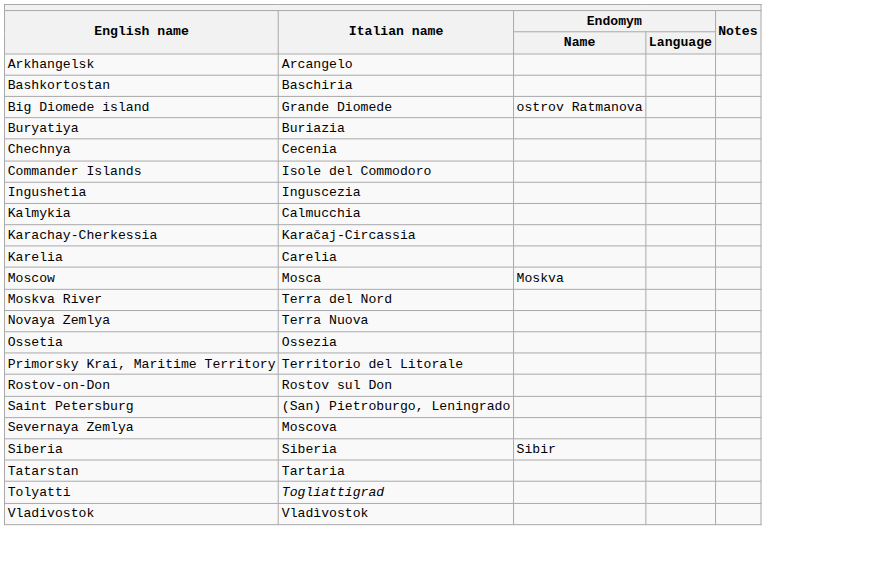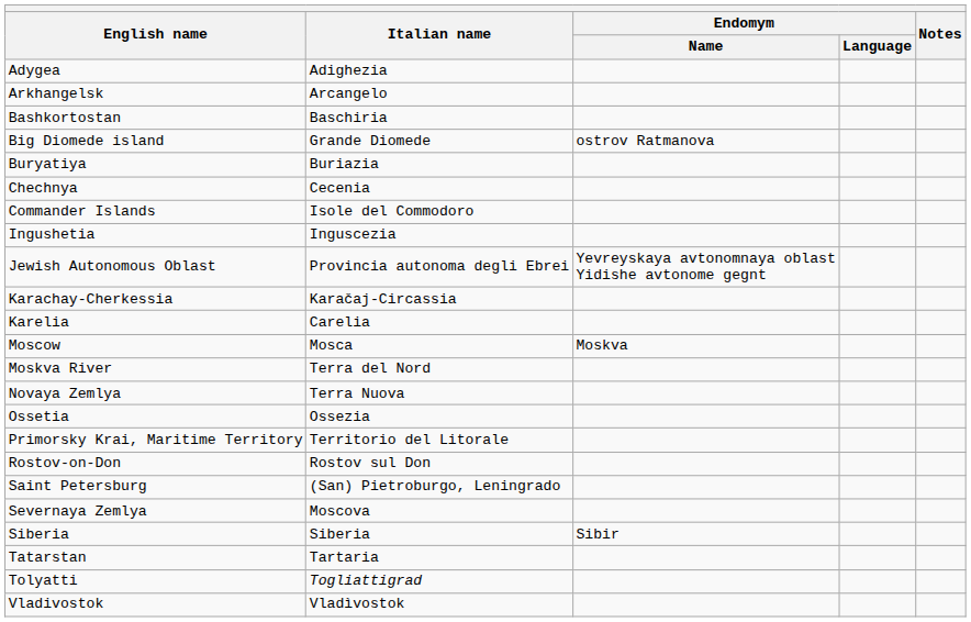 <table class="wikitable sortable">
 <tr>
 <th colspan="5"></th>
 </tr>
 <tr>
 <th rowspan="2">English name</th>
 <th rowspan="2">Italian name</th>
 <th colspan="2">Endomym</th>
 <th rowspan="2">Notes</th>
 </tr>
 <tr>
 <th>Name</th>
 <th>Language</th>
+</tr>
+<tr>
+<td>Adygea</td>
+<td>Adighezia</td>
+<td></td>
+<td></td>
+<td></td>
 </tr>
 <tr>
 <td>Arkhangelsk</td>
 <td>Arcangelo</td>
 <td></td>
 <td></td>
 <td></td>
 </tr>
 <tr>
 <td>Bashkortostan</td>
 <td>Baschiria</td>
 <td></td>
 <td></td>
 <td></td>
 </tr>
 <tr>
 <td>Big Diomede island</td>
 <td>Grande Diomede</td>
 <td>ostrov Ratmanova</td>
 <td></td>
 <td></td>
 </tr>
 <tr>
 <td>Buryatiya</td>
 <td>Buriazia</td>
 <td></td>
 <td></td>
 <td></td>
 </tr>
 <tr>
 <td>Chechnya</td>
 <td>Cecenia</td>
 <td></td>
 <td></td>
 <td></td>
 </tr>
 <tr>
 <td>Commander Islands</td>
 <td>Isole del Commodoro</td>
 <td></td>
 <td></td>
 <td></td>
 </tr>
 <tr>
 <td>Ingushetia</td>
 <td>Inguscezia</td>
 <td></td>
 <td></td>
 <td></td>
 </tr>
 <tr>
-<td>Kalmykia</td>
-<td>Calmucchia</td>
-<td></td>
+<td>Jewish Autonomous Oblast</td>
+<td>Provincia autonoma degli Ebrei</td>
+<td>Yevreyskaya avtonomnaya oblast<br>Yidishe avtonome gegnt</td>
 <td></td>
 <td></td>
 </tr>
 <tr>
 <td>Karachay-Cherkessia</td>
 <td>Karačaj-Circassia</td>
 <td></td>
 <td></td>
 <td></td>
 </tr>
 <tr>
 <td>Karelia</td>
 <td>Carelia</td>
 <td></td>
 <td></td>
 <td></td>
 </tr>
 <tr>
 <td>Moscow</td>
 <td>Mosca</td>
 <td>Moskva</td>
 <td></td>
 <td></td>
 </tr>
 <tr>
 <td>Moskva River</td>
 <td>Terra del Nord</td>
 <td></td>
 <td></td>
 <td></td>
 </tr>
 <tr>
 <td>Novaya Zemlya</td>
 <td>Terra Nuova</td>
 <td></td>
 <td></td>
 <td></td>
 </tr>
 <tr>
 <td>Ossetia</td>
 <td>Ossezia</td>
 <td></td>
 <td></td>
 <td></td>
 </tr>
 <tr>
 <td>Primorsky Krai, Maritime Territory</td>
 <td>Territorio del Litorale</td>
 <td></td>
 <td></td>
 <td></td>
 </tr>
 <tr>
 <td>Rostov-on-Don</td>
 <td>Rostov sul Don</td>
 <td></td>
 <td></td>
 <td></td>
 </tr>
 <tr>
 <td>Saint Petersburg</td>
 <td>(San) Pietroburgo, Leningrado</td>
 <td></td>
 <td></td>
 <td></td>
 </tr>
 <tr>
 <td>Severnaya Zemlya</td>
 <td>Moscova</td>
 <td></td>
 <td></td>
 <td></td>
 </tr>
 <tr>
 <td>Siberia</td>
 <td>Siberia</td>
 <td>Sibir</td>
 <td></td>
 <td></td>
 </tr>
 <tr>
 <td>Tatarstan</td>
 <td>Tartaria</td>
 <td></td>
 <td></td>
 <td></td>
 </tr>
 <tr>
 <td>Tolyatti</td>
 <td><em>Togliattigrad</em></td>
 <td></td>
 <td></td>
 <td></td>
 </tr>
 <tr>
 <td>Vladivostok</td>
 <td>Vladìvostok</td>
 <td></td>
 <td></td>
 <td></td>
 </tr>
 </table>
